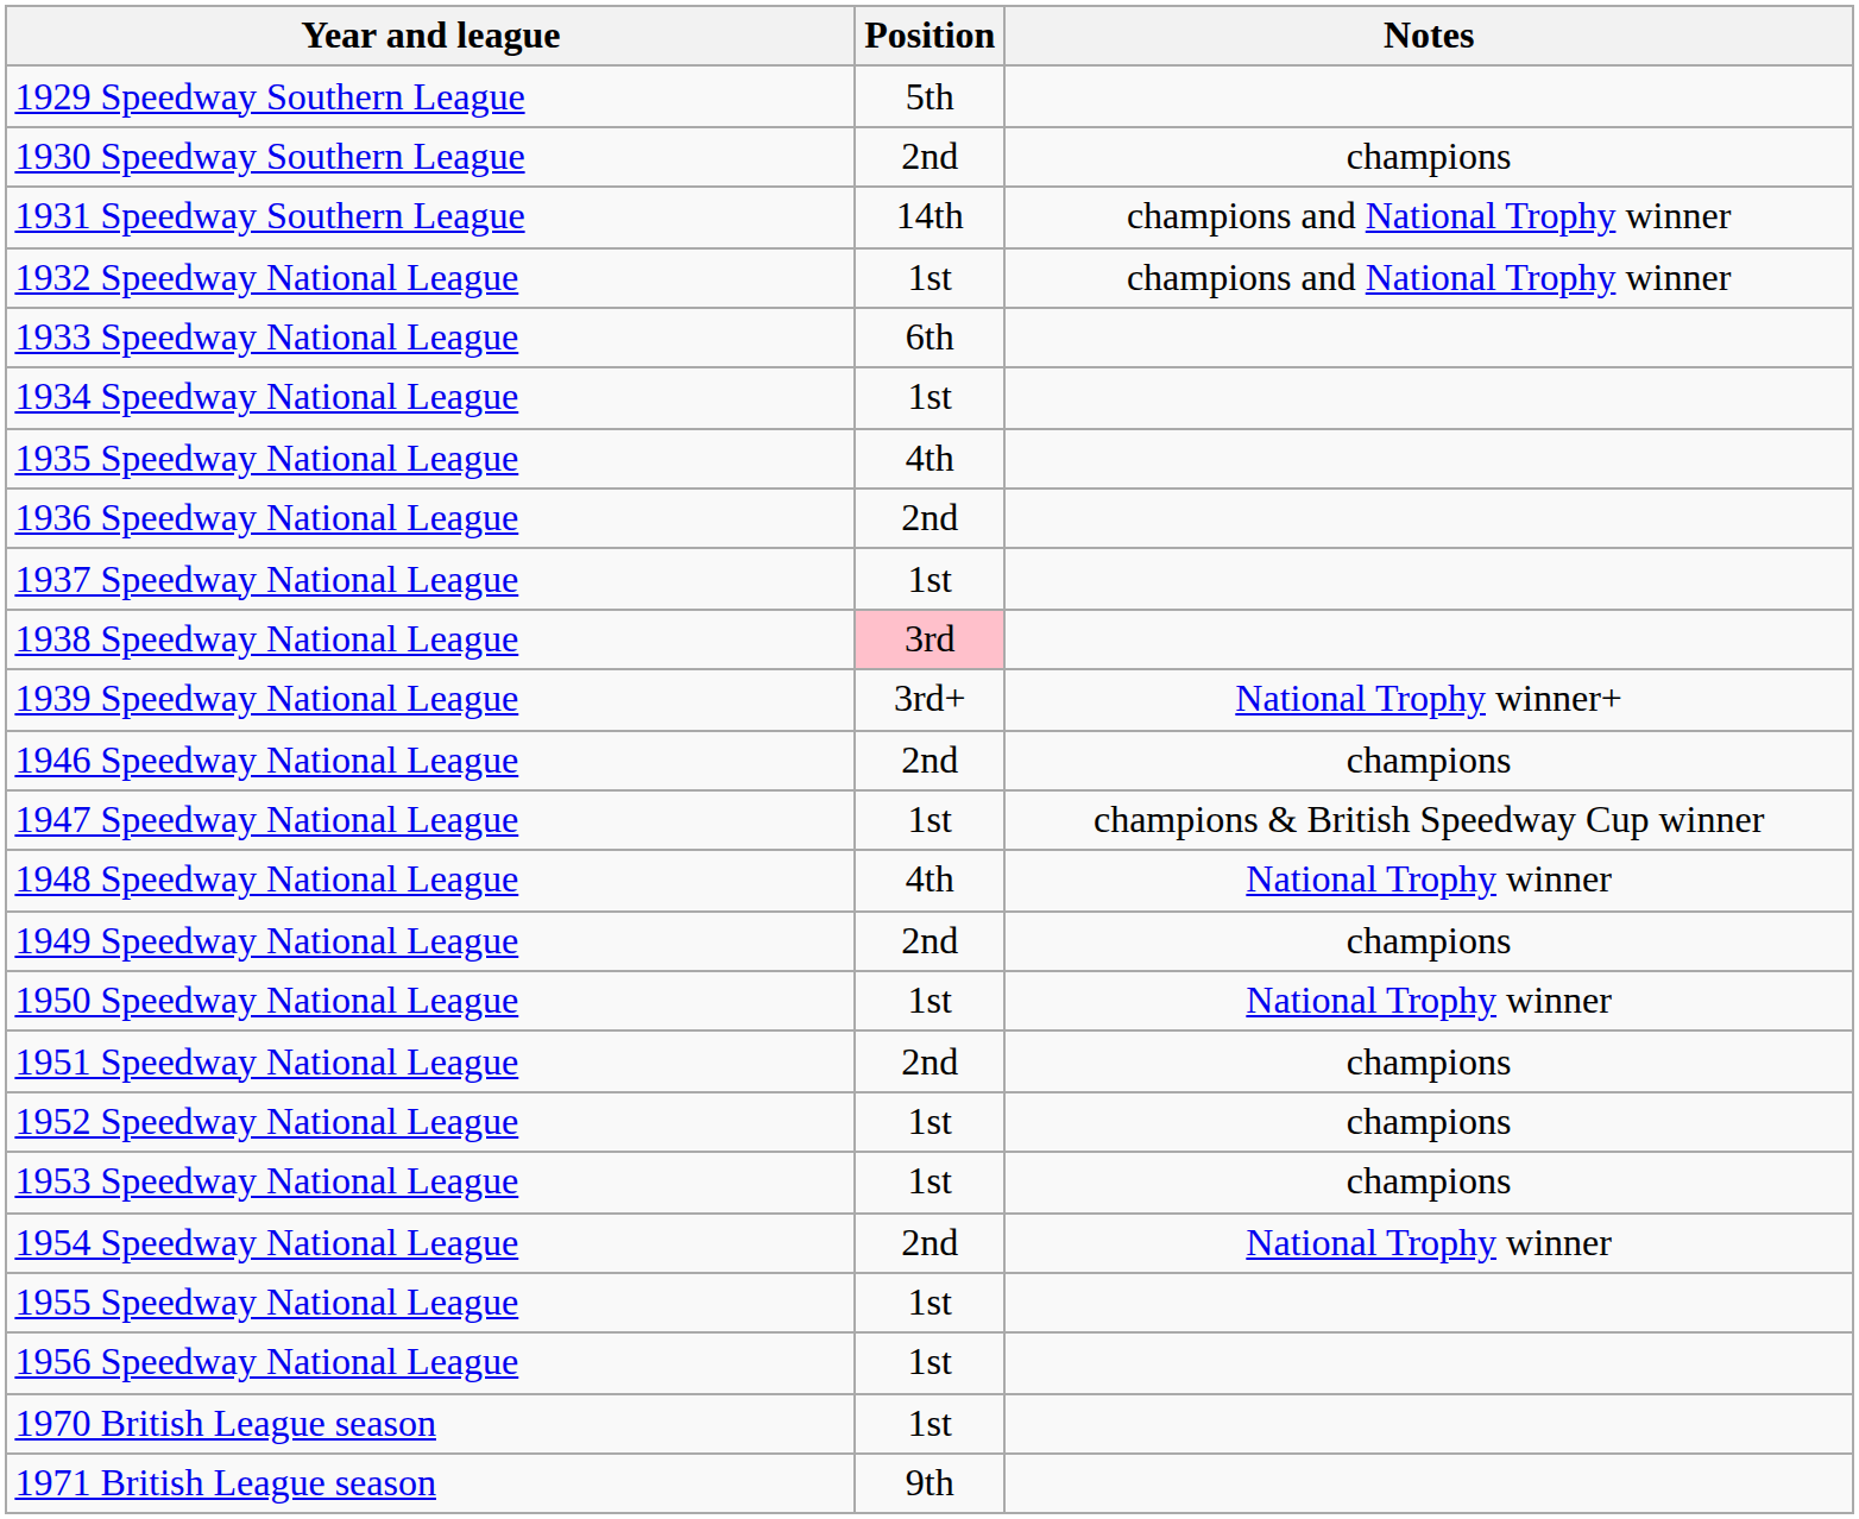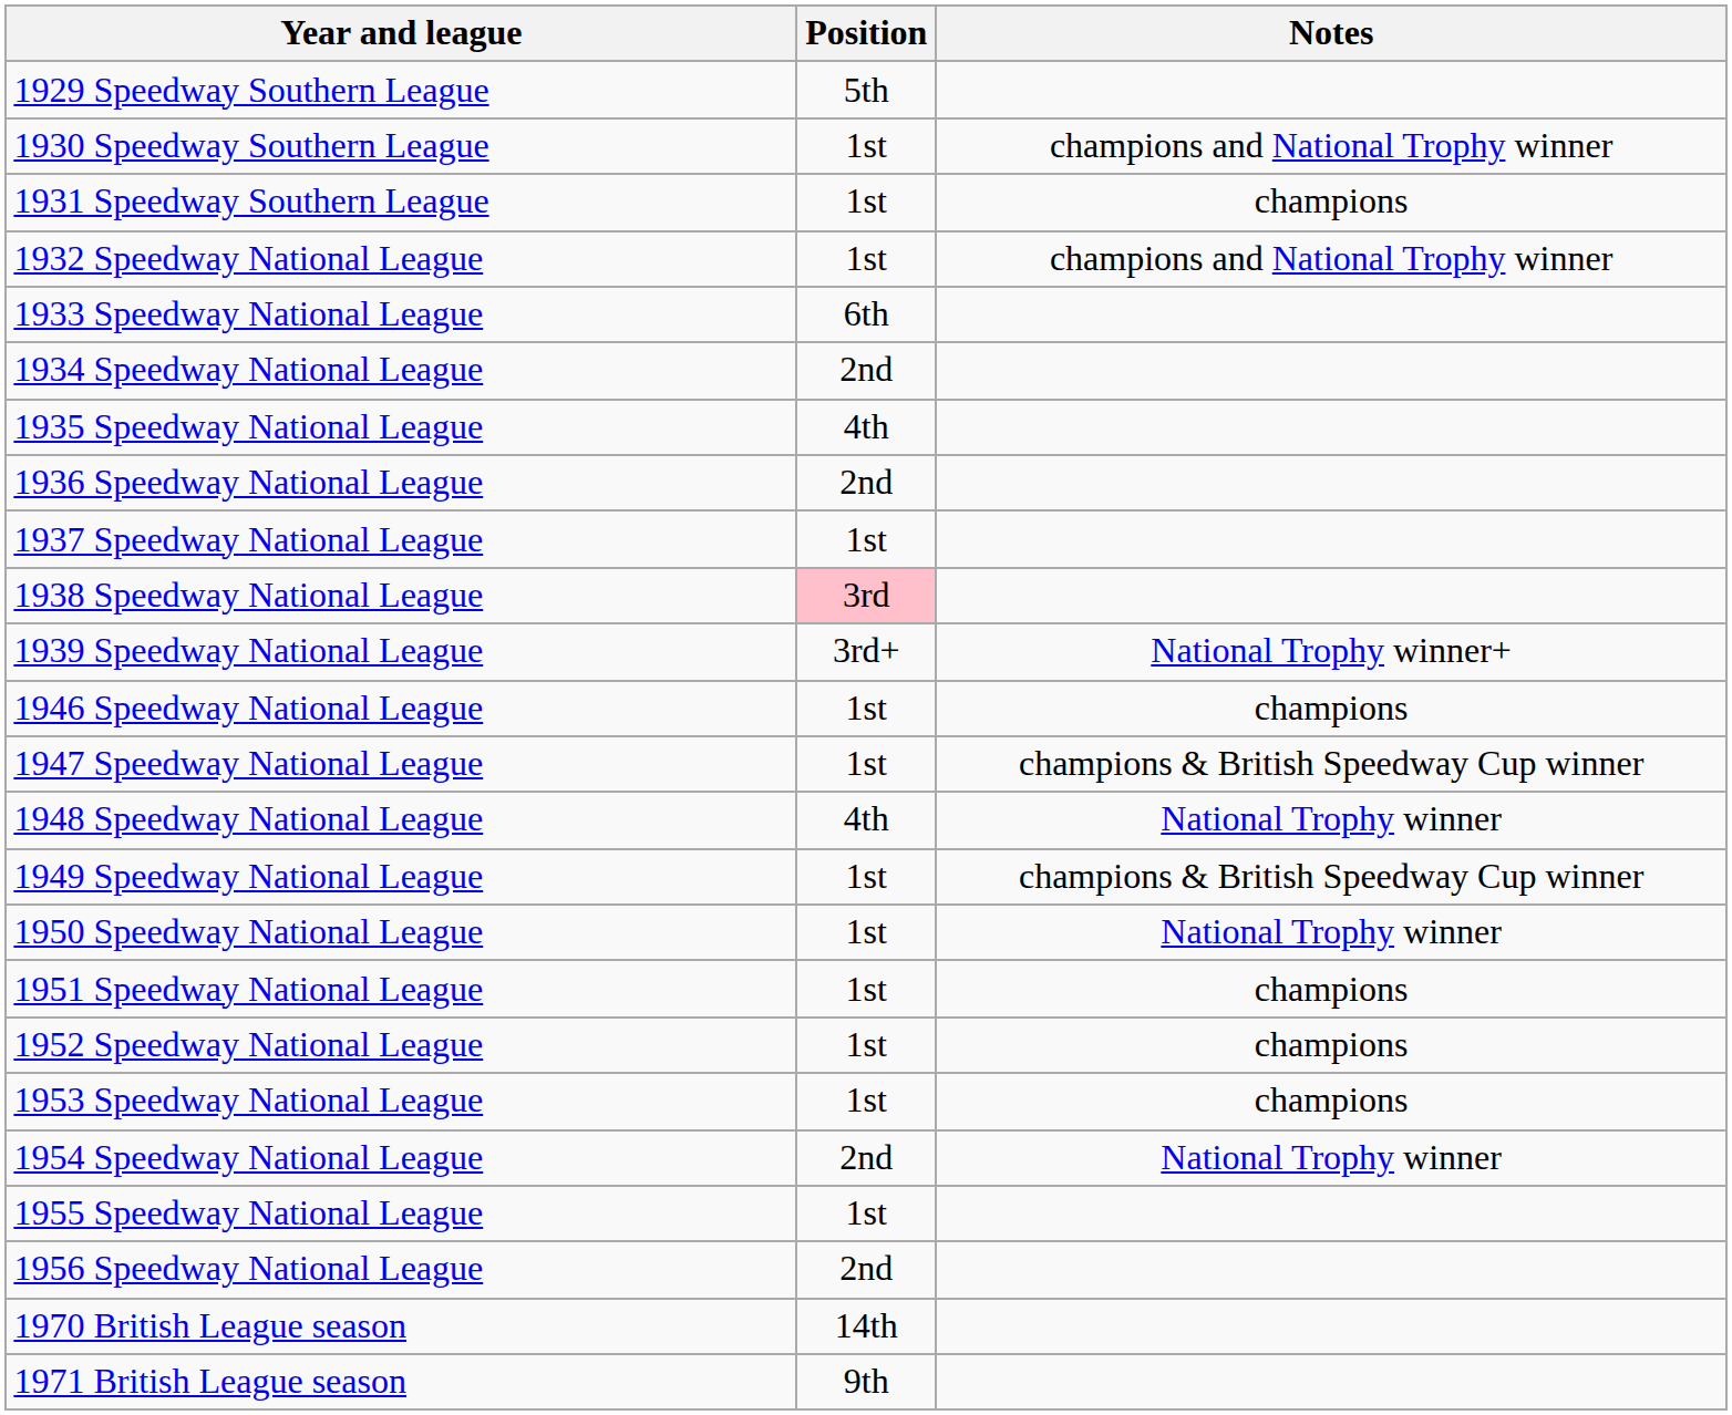 <table class="wikitable">
 <tr>
 <th width=350>Year and league</th>
 <th width=50>Position</th>
 <th width=350>Notes</th>
 </tr>
 <tr align=center>
 <td align="left"><a href='#'>1929 Speedway Southern League</a></td>
 <td>5th</td>
 <td></td>
 </tr>
 <tr align=center>
 <td align="left"><a href='#'>1930 Speedway Southern League</a></td>
-<td>2nd</td>
-<td>champions</td>
+<td>1st</td>
+<td>champions and <a href='#'>National Trophy</a> winner</td>
 </tr>
 <tr align=center>
 <td align="left"><a href='#'>1931 Speedway Southern League</a></td>
-<td>14th</td>
-<td>champions and <a href='#'>National Trophy</a> winner</td>
+<td>1st</td>
+<td>champions</td>
 </tr>
 <tr align=center>
 <td align="left"><a href='#'>1932 Speedway National League</a></td>
 <td>1st</td>
 <td>champions and <a href='#'>National Trophy</a> winner</td>
 </tr>
 <tr align=center>
 <td align="left"><a href='#'>1933 Speedway National League</a></td>
 <td>6th</td>
 <td></td>
 </tr>
 <tr align=center>
 <td align="left"><a href='#'>1934 Speedway National League</a></td>
-<td>1st</td>
+<td>2nd</td>
 <td></td>
 </tr>
 <tr align=center>
 <td align="left"><a href='#'>1935 Speedway National League</a></td>
 <td>4th</td>
 <td></td>
 </tr>
 <tr align=center>
 <td align="left"><a href='#'>1936 Speedway National League</a></td>
 <td>2nd</td>
 <td></td>
 </tr>
 <tr align=center>
 <td align="left"><a href='#'>1937 Speedway National League</a></td>
 <td>1st</td>
 <td></td>
 </tr>
 <tr align=center>
 <td align="left"><a href='#'>1938 Speedway National League</a></td>
 <td style="background: pink;">3rd</td>
 <td></td>
 </tr>
 <tr align=center>
 <td align="left"><a href='#'>1939 Speedway National League</a></td>
 <td>3rd+</td>
 <td><a href='#'>National Trophy</a> winner+</td>
 </tr>
 <tr align=center>
 <td align="left"><a href='#'>1946 Speedway National League</a></td>
-<td>2nd</td>
+<td>1st</td>
 <td>champions</td>
 </tr>
 <tr align=center>
 <td align="left"><a href='#'>1947 Speedway National League</a></td>
 <td>1st</td>
 <td>champions & British Speedway Cup winner</td>
 </tr>
 <tr align=center>
 <td align="left"><a href='#'>1948 Speedway National League</a></td>
 <td>4th</td>
 <td><a href='#'>National Trophy</a> winner</td>
 </tr>
 <tr align=center>
 <td align="left"><a href='#'>1949 Speedway National League</a></td>
-<td>2nd</td>
-<td>champions</td>
+<td>1st</td>
+<td>champions & British Speedway Cup winner</td>
 </tr>
 <tr align=center>
 <td align="left"><a href='#'>1950 Speedway National League</a></td>
 <td>1st</td>
 <td><a href='#'>National Trophy</a> winner</td>
 </tr>
 <tr align=center>
 <td align="left"><a href='#'>1951 Speedway National League</a></td>
-<td>2nd</td>
+<td>1st</td>
 <td>champions</td>
 </tr>
 <tr align=center>
 <td align="left"><a href='#'>1952 Speedway National League</a></td>
 <td>1st</td>
 <td>champions</td>
 </tr>
 <tr align=center>
 <td align="left"><a href='#'>1953 Speedway National League</a></td>
 <td>1st</td>
 <td>champions</td>
 </tr>
 <tr align=center>
 <td align="left"><a href='#'>1954 Speedway National League</a></td>
 <td>2nd</td>
 <td><a href='#'>National Trophy</a> winner</td>
 </tr>
 <tr align=center>
 <td align="left"><a href='#'>1955 Speedway National League</a></td>
 <td>1st</td>
 <td></td>
 </tr>
 <tr align=center>
 <td align="left"><a href='#'>1956 Speedway National League</a></td>
-<td>1st</td>
+<td>2nd</td>
 <td></td>
 </tr>
 <tr align=center>
 <td align="left"><a href='#'>1970 British League season</a></td>
-<td>1st</td>
+<td>14th</td>
 <td></td>
 </tr>
 <tr align=center>
 <td align="left"><a href='#'>1971 British League season</a></td>
 <td>9th</td>
 <td></td>
 </tr>
 </table>
